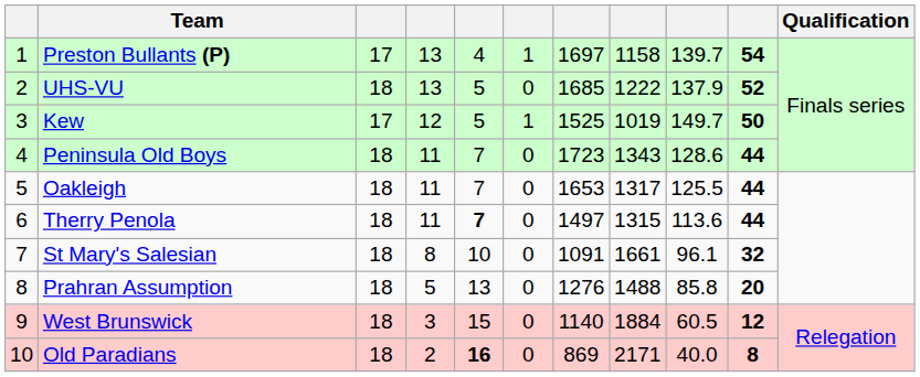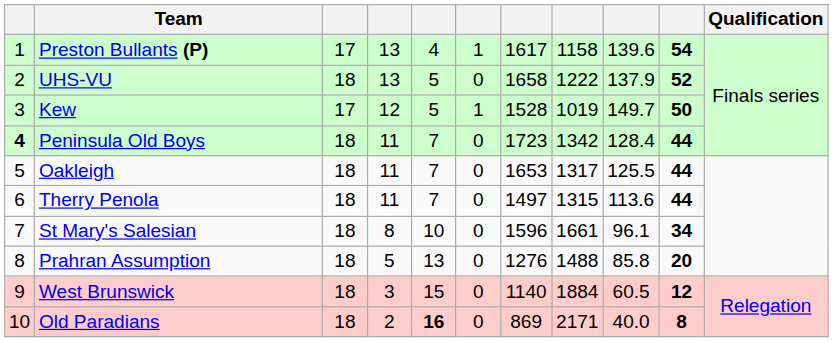 <table class="wikitable" style="text-align:center; margin-bottom:0">
 <tr>
 <th style="width:10px"></th>
 <th style="width:35%;">Team</th>
 <th style="width:30px;"></th>
 <th style="width:30px;"></th>
 <th style="width:30px;"></th>
 <th style="width:30px;"></th>
 <th style="width:30px;"></th>
 <th style="width:30px;"></th>
 <th style="width:30px;"></th>
 <th style="width:30px;"></th>
 <th>Qualification</th>
 </tr>
 <tr style="background:#ccffcc;">
 <td>1</td>
 <td style="text-align:left;"><a href='#'>Preston Bullants</a> <strong>(P)</strong></td>
 <td>17</td>
 <td>13</td>
 <td>4</td>
 <td>1</td>
-<td>1697</td>
+<td>1617</td>
 <td>1158</td>
-<td>139.7</td>
+<td>139.6</td>
 <td><strong>54</strong></td>
 <td rowspan=4>Finals series</td>
 </tr>
 <tr style="background:#ccffcc;">
 <td>2</td>
 <td style="text-align:left;"><a href='#'>UHS-VU</a></td>
 <td>18</td>
 <td>13</td>
 <td>5</td>
 <td>0</td>
-<td>1685</td>
+<td>1658</td>
 <td>1222</td>
 <td>137.9</td>
 <td><strong>52</strong></td>
 </tr>
 <tr style="background:#ccffcc;">
 <td>3</td>
 <td style="text-align:left;"><a href='#'>Kew</a></td>
 <td>17</td>
 <td>12</td>
 <td>5</td>
 <td>1</td>
-<td>1525</td>
+<td>1528</td>
 <td>1019</td>
 <td>149.7</td>
 <td><strong>50</strong></td>
 </tr>
 <tr style="background:#ccffcc;">
-<td>4</td>
+<td><strong>4</strong></td>
 <td style="text-align:left;"><a href='#'>Peninsula Old Boys</a></td>
 <td>18</td>
 <td>11</td>
 <td>7</td>
 <td>0</td>
 <td>1723</td>
-<td>1343</td>
-<td>128.6</td>
+<td>1342</td>
+<td>128.4</td>
 <td><strong>44</strong></td>
 </tr>
 <tr>
 <td>5</td>
 <td style="text-align:left;"><a href='#'>Oakleigh</a></td>
 <td>18</td>
 <td>11</td>
 <td>7</td>
 <td>0</td>
 <td>1653</td>
 <td>1317</td>
 <td>125.5</td>
 <td><strong>44</strong></td>
 </tr>
 <tr>
 <td>6</td>
 <td style="text-align:left;"><a href='#'>Therry Penola</a></td>
 <td>18</td>
 <td>11</td>
-<td><strong>7</strong></td>
+<td>7</td>
 <td>0</td>
 <td>1497</td>
 <td>1315</td>
 <td>113.6</td>
 <td><strong>44</strong></td>
 </tr>
 <tr>
 <td>7</td>
 <td style="text-align:left;"><a href='#'>St Mary's Salesian</a></td>
 <td>18</td>
 <td>8</td>
 <td>10</td>
 <td>0</td>
-<td>1091</td>
+<td>1596</td>
 <td>1661</td>
 <td>96.1</td>
-<td><strong>32</strong></td>
+<td><strong>34</strong></td>
 </tr>
 <tr>
 <td>8</td>
 <td style="text-align:left;"><a href='#'>Prahran Assumption</a></td>
 <td>18</td>
 <td>5</td>
 <td>13</td>
 <td>0</td>
 <td>1276</td>
 <td>1488</td>
 <td>85.8</td>
 <td><strong>20</strong></td>
 </tr>
 <tr style="background:#FFCCCC;">
 <td>9</td>
 <td style="text-align:left;"><a href='#'>West Brunswick</a></td>
 <td>18</td>
 <td>3</td>
 <td>15</td>
 <td>0</td>
 <td>1140</td>
 <td>1884</td>
 <td>60.5</td>
 <td><strong>12</strong></td>
 <td rowspan=2><a href='#'>Relegation</a></td>
 </tr>
 <tr style="background:#FFCCCC;">
 <td>10</td>
 <td style="text-align:left;"><a href='#'>Old Paradians</a></td>
 <td>18</td>
 <td>2</td>
 <td><strong>16</strong></td>
 <td>0</td>
 <td>869</td>
 <td>2171</td>
 <td>40.0</td>
 <td><strong>8</strong></td>
 </tr>
 </table>
